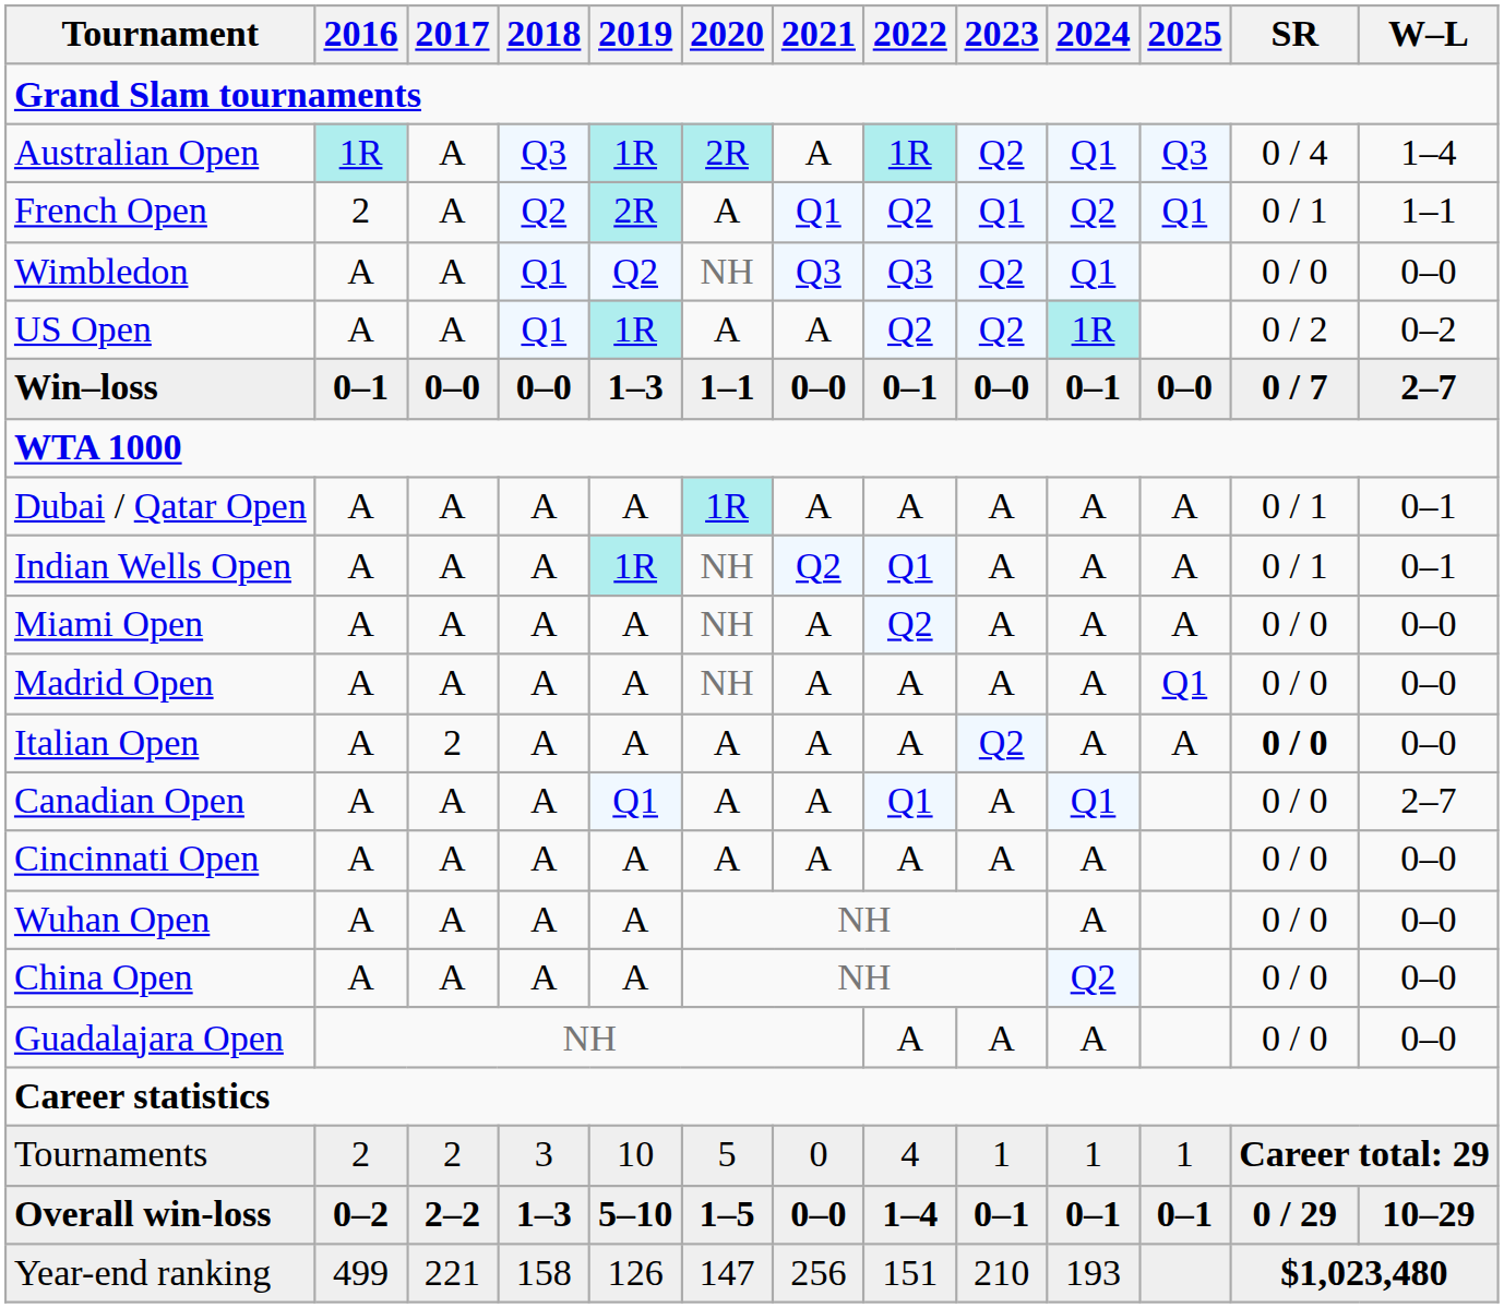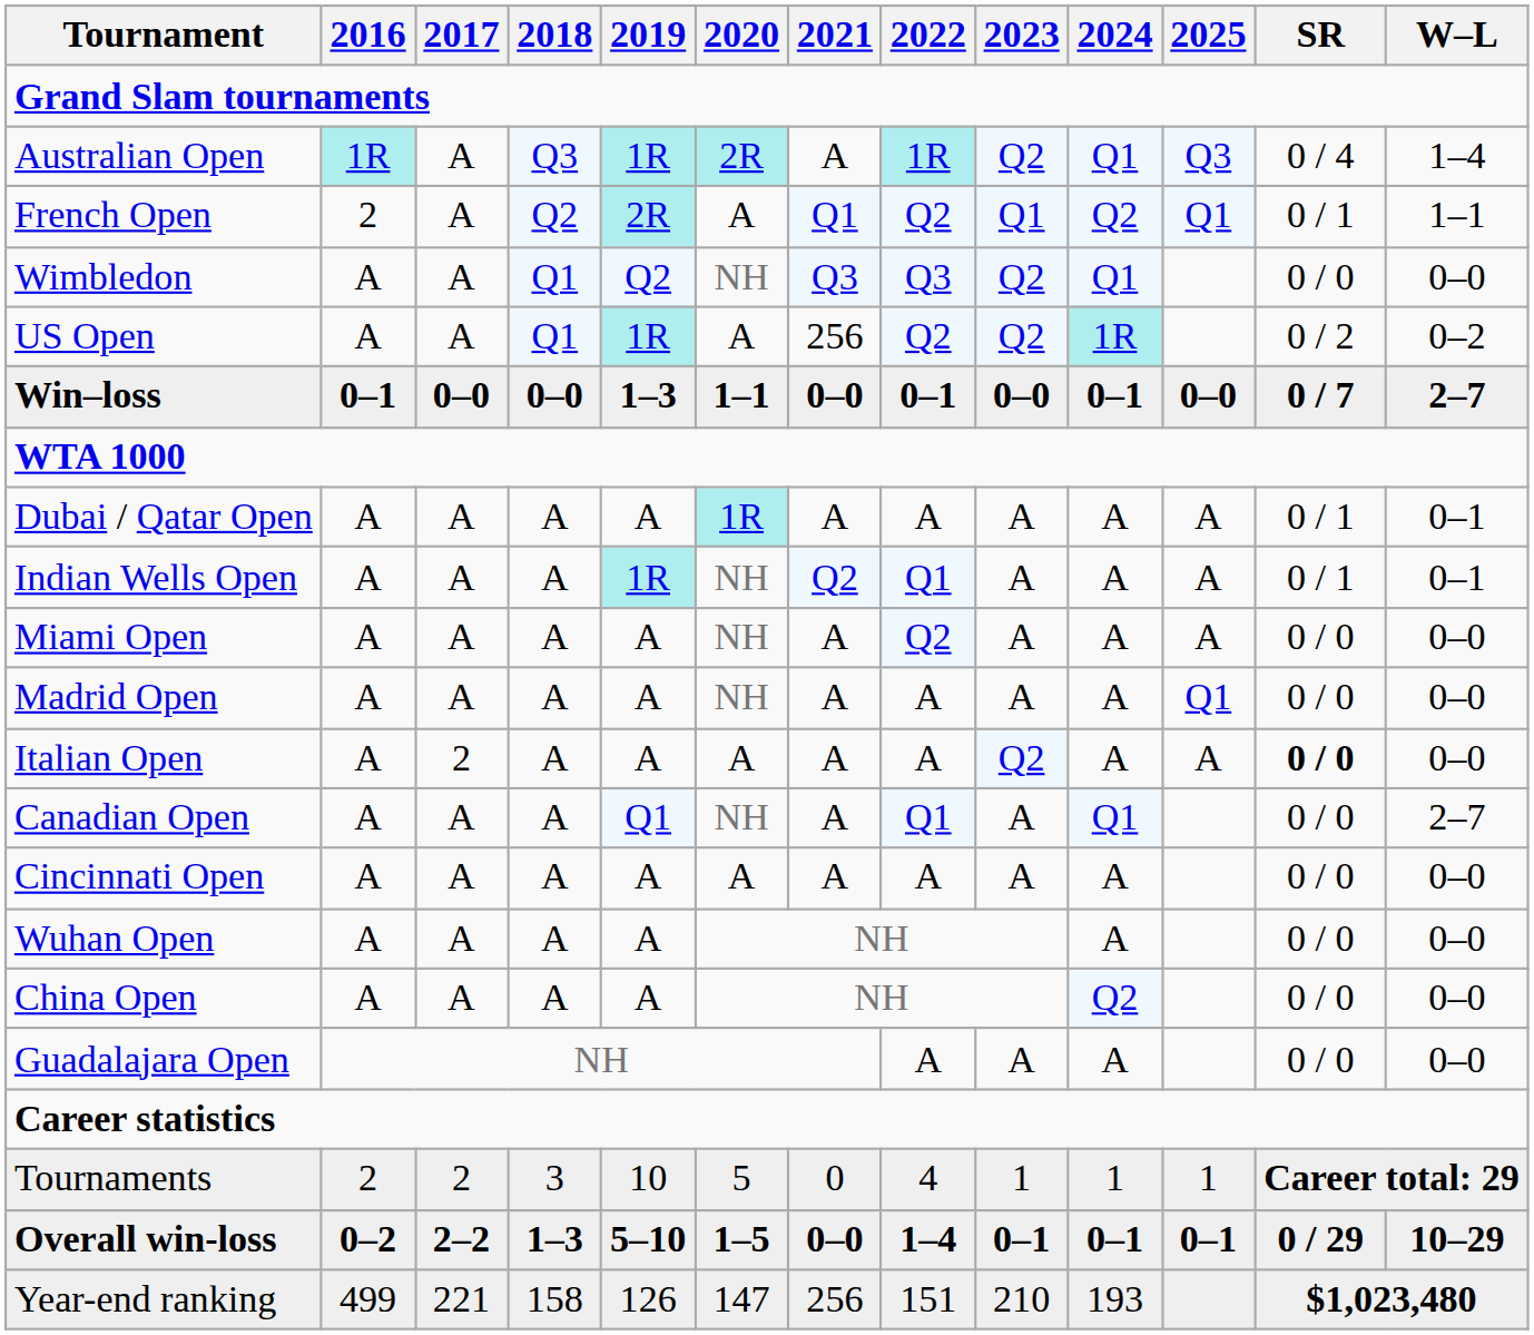 <table class="wikitable" style="text-align:center;">
 <tr>
 <th>Tournament</th>
 <th><a href='#'>2016</a></th>
 <th><a href='#'>2017</a></th>
 <th><a href='#'>2018</a></th>
 <th><a href='#'>2019</a></th>
 <th><a href='#'>2020</a></th>
 <th><a href='#'>2021</a></th>
 <th><a href='#'>2022</a></th>
 <th><a href='#'>2023</a></th>
 <th><a href='#'>2024</a></th>
 <th><a href='#'>2025</a></th>
 <th>SR</th>
 <th>W–L</th>
 </tr>
 <tr>
 <td colspan="14" align="left"><strong><a href='#'>Grand Slam tournaments</a></strong></td>
 </tr>
 <tr>
 <td align="left"><a href='#'>Australian Open</a></td>
 <td bgcolor="afeeee"><a href='#'>1R</a></td>
 <td>A</td>
 <td bgcolor=f0f8ff><a href='#'>Q3</a></td>
 <td bgcolor="afeeee"><a href='#'>1R</a></td>
 <td bgcolor="afeeee"><a href='#'>2R</a></td>
 <td>A</td>
 <td bgcolor="afeeee"><a href='#'>1R</a></td>
 <td bgcolor=f0f8ff><a href='#'>Q2</a></td>
 <td bgcolor=f0f8ff><a href='#'>Q1</a></td>
 <td bgcolor=f0f8ff><a href='#'>Q3</a></td>
 <td>0 / 4</td>
 <td>1–4</td>
 </tr>
 <tr>
 <td align="left"><a href='#'>French Open</a></td>
 <td>2</td>
 <td>A</td>
 <td bgcolor=f0f8ff><a href='#'>Q2</a></td>
 <td bgcolor="afeeee"><a href='#'>2R</a></td>
 <td>A</td>
 <td bgcolor=f0f8ff><a href='#'>Q1</a></td>
 <td bgcolor="#f0f8ff"><a href='#'>Q2</a></td>
 <td bgcolor="#f0f8ff"><a href='#'>Q1</a></td>
 <td bgcolor="#f0f8ff"><a href='#'>Q2</a></td>
 <td bgcolor="#f0f8ff"><a href='#'>Q1</a></td>
 <td>0 / 1</td>
 <td>1–1</td>
 </tr>
 <tr>
 <td align="left"><a href='#'>Wimbledon</a></td>
 <td>A</td>
 <td>A</td>
 <td bgcolor=f0f8ff><a href='#'>Q1</a></td>
 <td bgcolor=f0f8ff><a href='#'>Q2</a></td>
 <td style="color:#767676">NH</td>
 <td bgcolor=f0f8ff><a href='#'>Q3</a></td>
 <td bgcolor=f0f8ff><a href='#'>Q3</a></td>
 <td bgcolor=f0f8ff><a href='#'>Q2</a></td>
 <td bgcolor=f0f8ff><a href='#'>Q1</a></td>
 <td></td>
 <td>0 / 0</td>
 <td>0–0</td>
 </tr>
 <tr>
 <td align="left"><a href='#'>US Open</a></td>
 <td>A</td>
 <td>A</td>
 <td bgcolor=f0f8ff><a href='#'>Q1</a></td>
 <td style="background:#afeeee"><a href='#'>1R</a></td>
 <td>A</td>
-<td>A</td>
+<td>256</td>
 <td bgcolor=f0f8ff><a href='#'>Q2</a></td>
 <td bgcolor=f0f8ff><a href='#'>Q2</a></td>
 <td bgcolor="afeeee"><a href='#'>1R</a></td>
 <td></td>
 <td>0 / 2</td>
 <td>0–2</td>
 </tr>
 <tr style="background:#efefef; font-weight:bold;">
 <td style="text-align:left">Win–loss</td>
 <td>0–1</td>
 <td>0–0</td>
 <td>0–0</td>
 <td>1–3</td>
 <td>1–1</td>
 <td>0–0</td>
 <td>0–1</td>
 <td>0–0</td>
 <td>0–1</td>
 <td>0–0</td>
 <td>0 / 7</td>
 <td>2–7</td>
 </tr>
 <tr>
 <td colspan="14" align="left"><strong><a href='#'>WTA 1000</a></strong></td>
 </tr>
 <tr>
 <td align=left><a href='#'>Dubai</a> / <a href='#'>Qatar Open</a></td>
 <td>A</td>
 <td>A</td>
 <td>A</td>
 <td>A</td>
 <td bgcolor=afeeee><a href='#'>1R</a></td>
 <td>A</td>
 <td>A</td>
 <td>A</td>
 <td>A</td>
 <td>A</td>
 <td>0 / 1</td>
 <td>0–1</td>
 </tr>
 <tr>
 <td align=left><a href='#'>Indian Wells Open</a></td>
 <td>A</td>
 <td>A</td>
 <td>A</td>
 <td bgcolor=afeeee><a href='#'>1R</a></td>
 <td style=color:#767676>NH</td>
 <td bgcolor=f0f8ff><a href='#'>Q2</a></td>
 <td bgcolor=f0f8ff><a href='#'>Q1</a></td>
 <td>A</td>
 <td>A</td>
 <td>A</td>
 <td>0 / 1</td>
 <td>0–1</td>
 </tr>
 <tr>
 <td align=left><a href='#'>Miami Open</a></td>
 <td>A</td>
 <td>A</td>
 <td>A</td>
 <td>A</td>
 <td style=color:#767676>NH</td>
 <td>A</td>
 <td bgcolor=f0f8ff><a href='#'>Q2</a></td>
 <td>A</td>
 <td>A</td>
 <td>A</td>
 <td>0 / 0</td>
 <td>0–0</td>
 </tr>
 <tr>
 <td align=left><a href='#'>Madrid Open</a></td>
 <td>A</td>
 <td>A</td>
 <td>A</td>
 <td>A</td>
 <td style=color:#767676>NH</td>
 <td>A</td>
 <td>A</td>
 <td>A</td>
 <td>A</td>
 <td><a href='#'>Q1</a></td>
 <td>0 / 0</td>
 <td>0–0</td>
 </tr>
 <tr>
 <td align=left><a href='#'>Italian Open</a></td>
 <td>A</td>
 <td>2</td>
 <td>A</td>
 <td>A</td>
 <td>A</td>
 <td>A</td>
 <td>A</td>
 <td bgcolor=f0f8ff><a href='#'>Q2</a></td>
 <td>A</td>
 <td>A</td>
 <td><strong>0 / 0</strong></td>
 <td>0–0</td>
 </tr>
 <tr>
 <td align=left><a href='#'>Canadian Open</a></td>
 <td>A</td>
 <td>A</td>
 <td>A</td>
 <td bgcolor=f0f8ff><a href='#'>Q1</a></td>
-<td>A</td>
+<td style=color:#767676>NH</td>
 <td>A</td>
 <td bgcolor=f0f8ff><a href='#'>Q1</a></td>
 <td>A</td>
 <td bgcolor=f0f8ff><a href='#'>Q1</a></td>
 <td></td>
 <td>0 / 0</td>
 <td>2–7</td>
 </tr>
 <tr>
 <td align=left><a href='#'>Cincinnati Open</a></td>
 <td>A</td>
 <td>A</td>
 <td>A</td>
 <td>A</td>
 <td>A</td>
 <td>A</td>
 <td>A</td>
 <td>A</td>
 <td>A</td>
 <td></td>
 <td>0 / 0</td>
 <td>0–0</td>
 </tr>
 <tr>
 <td align=left><a href='#'>Wuhan Open</a></td>
 <td>A</td>
 <td>A</td>
 <td>A</td>
 <td>A</td>
 <td colspan="4" style="color:#767676">NH</td>
 <td>A</td>
 <td></td>
 <td>0 / 0</td>
 <td>0–0</td>
 </tr>
 <tr>
 <td align=left><a href='#'>China Open</a></td>
 <td>A</td>
 <td>A</td>
 <td>A</td>
 <td>A</td>
 <td colspan="4" style="color:#767676">NH</td>
 <td bgcolor=f0f8ff><a href='#'>Q2</a></td>
 <td></td>
 <td>0 / 0</td>
 <td>0–0</td>
 </tr>
 <tr>
 <td align=left><a href='#'>Guadalajara Open</a></td>
 <td colspan="6" style="color:#767676">NH</td>
 <td>A</td>
 <td>A</td>
 <td>A</td>
 <td></td>
 <td>0 / 0</td>
 <td>0–0</td>
 </tr>
 <tr>
 <td colspan="14" align="left"><strong>Career statistics</strong></td>
 </tr>
 <tr bgcolor="efefef">
 <td align=left>Tournaments</td>
 <td>2</td>
 <td>2</td>
 <td>3</td>
 <td>10</td>
 <td>5</td>
 <td>0</td>
 <td>4</td>
 <td>1</td>
 <td>1</td>
 <td>1</td>
 <td colspan="3"><strong>Career total: 29</strong></td>
 </tr>
 <tr style="background:#efefef; font-weight:bold;">
 <td align=left>Overall win-loss</td>
 <td>0–2</td>
 <td>2–2</td>
 <td>1–3</td>
 <td>5–10</td>
 <td>1–5</td>
 <td>0–0</td>
 <td>1–4</td>
 <td>0–1</td>
 <td>0–1</td>
 <td>0–1</td>
 <td>0 / 29</td>
 <td>10–29</td>
 </tr>
 <tr bgcolor="efefef">
 <td align="left">Year-end ranking</td>
 <td>499</td>
 <td>221</td>
 <td>158</td>
 <td>126</td>
 <td>147</td>
 <td>256</td>
 <td>151</td>
 <td>210</td>
 <td>193</td>
 <td></td>
 <td colspan="3"><strong>$1,023,480</strong></td>
 </tr>
 </table>
